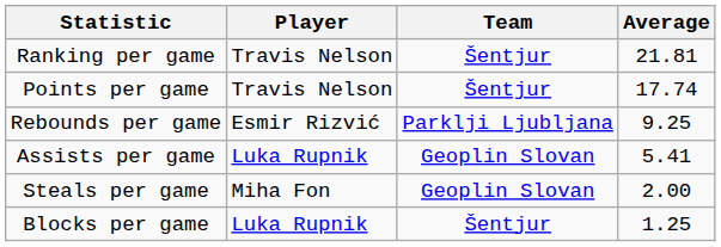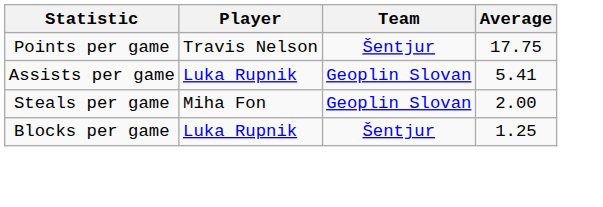 <table class="wikitable sortable" style="text-align: center;">
 <tr>
 <th align="center">Statistic</th>
 <th align="center">Player</th>
 <th align="center">Team</th>
 <th align="center">Average</th>
 </tr>
 <tr>
-<td>Ranking per game</td>
-<td align="left"> Travis Nelson</td>
-<td><a href='#'>Šentjur</a></td>
-<td>21.81</td>
-</tr>
-<tr>
 <td>Points per game</td>
 <td align="left"> Travis Nelson</td>
 <td><a href='#'>Šentjur</a></td>
-<td>17.74</td>
-</tr>
-<tr>
-<td>Rebounds per game</td>
-<td align="left"> Esmir Rizvić</td>
-<td><a href='#'>Parklji Ljubljana</a></td>
-<td>9.25</td>
+<td>17.75</td>
 </tr>
 <tr>
 <td>Assists per game</td>
 <td align="left"> <a href='#'>Luka Rupnik</a></td>
 <td><a href='#'>Geoplin Slovan</a></td>
 <td>5.41</td>
 </tr>
 <tr>
 <td>Steals per game</td>
 <td align="left"> Miha Fon</td>
 <td><a href='#'>Geoplin Slovan</a></td>
 <td>2.00</td>
 </tr>
 <tr>
 <td>Blocks per game</td>
 <td align="left"> <a href='#'>Luka Rupnik</a></td>
 <td><a href='#'>Šentjur</a></td>
 <td>1.25</td>
 </tr>
 </table>
